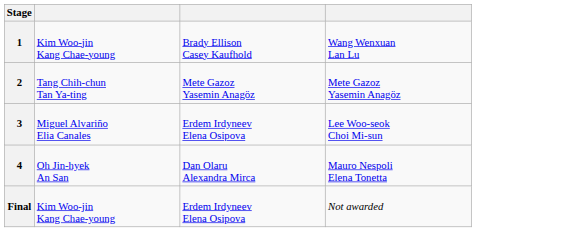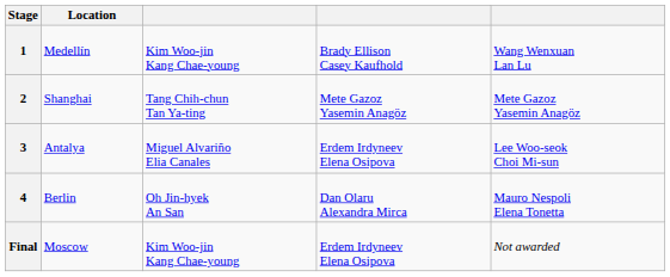 <table class="wikitable">
 <tr>
 <th>Stage</th>
+<th width=120>Location</th>
 <th width=210></th>
 <th width=210></th>
 <th width=210></th>
 </tr>
 <tr>
 <th>1</th>
+<td> <a href='#'>Medellín</a></td>
 <td> <br> <a href='#'>Kim Woo-jin</a> <br> <a href='#'>Kang Chae-young</a></td>
 <td> <br> <a href='#'>Brady Ellison</a> <br> <a href='#'>Casey Kaufhold</a></td>
 <td> <br> <a href='#'>Wang Wenxuan</a> <br> <a href='#'>Lan Lu</a></td>
 </tr>
 <tr>
 <th>2</th>
+<td> <a href='#'>Shanghai</a></td>
 <td> <br> <a href='#'>Tang Chih-chun</a> <br> <a href='#'>Tan Ya-ting</a></td>
 <td> <br> <a href='#'>Mete Gazoz</a> <br> <a href='#'>Yasemin Anagöz</a></td>
 <td> <br> <a href='#'>Mete Gazoz</a> <br> <a href='#'>Yasemin Anagöz</a></td>
 </tr>
 <tr>
 <th>3</th>
+<td> <a href='#'>Antalya</a></td>
 <td> <br> <a href='#'>Miguel Alvariño</a> <br> <a href='#'>Elia Canales</a></td>
 <td> <br> <a href='#'>Erdem Irdyneev</a> <br> <a href='#'>Elena Osipova</a></td>
 <td> <br> <a href='#'>Lee Woo-seok</a> <br> <a href='#'>Choi Mi-sun</a></td>
 </tr>
 <tr>
 <th>4</th>
+<td> <a href='#'>Berlin</a></td>
 <td> <br> <a href='#'>Oh Jin-hyek</a> <br> <a href='#'>An San</a></td>
 <td> <br> <a href='#'>Dan Olaru</a> <br> <a href='#'>Alexandra Mirca</a></td>
 <td> <br> <a href='#'>Mauro Nespoli</a> <br> <a href='#'>Elena Tonetta</a></td>
 </tr>
 <tr>
 <th>Final</th>
+<td> <a href='#'>Moscow</a></td>
 <td> <br> <a href='#'>Kim Woo-jin</a> <br> <a href='#'>Kang Chae-young</a></td>
 <td> <br> <a href='#'>Erdem Irdyneev</a> <br> <a href='#'>Elena Osipova</a></td>
 <td><em>Not awarded</em></td>
 </tr>
 </table>
